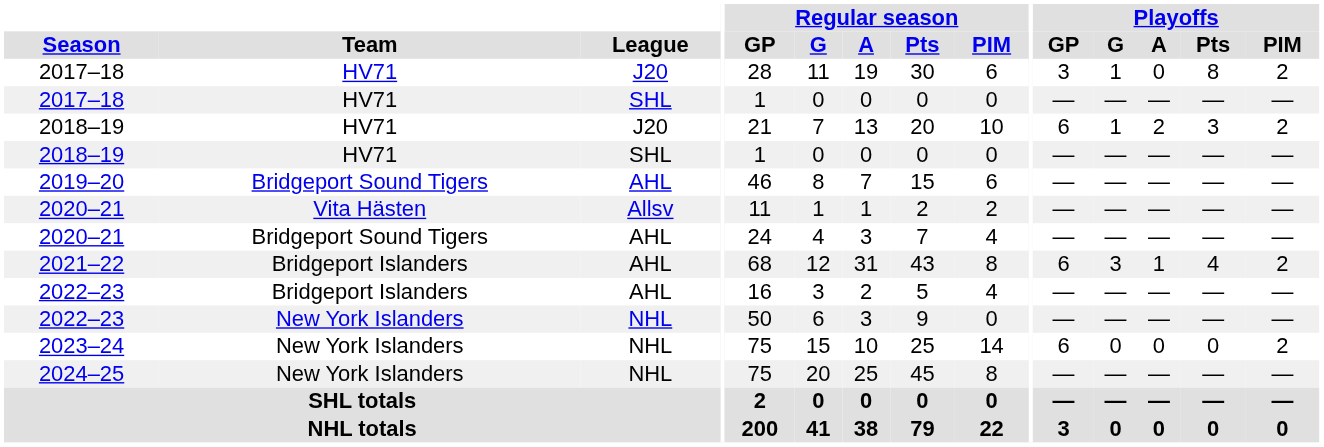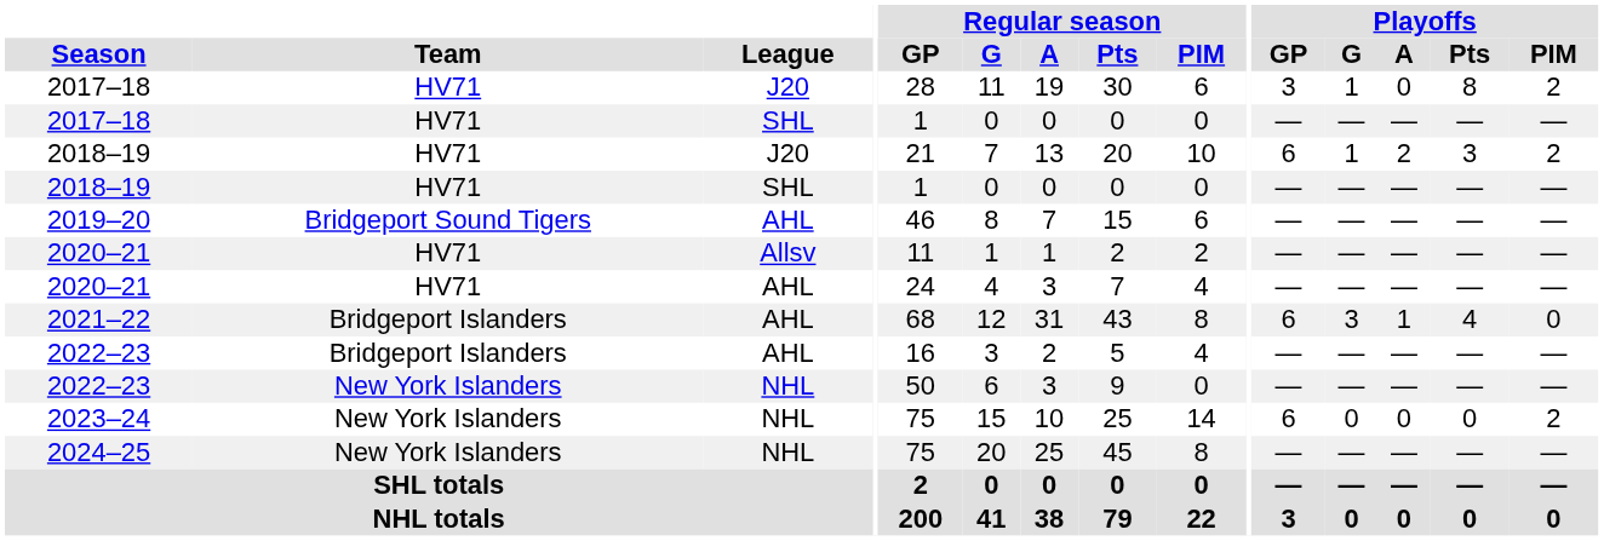 <table border="0" cellpadding="1" cellspacing="0" style="text-align:center; width:60em;">
 <tr bgcolor="#e0e0e0">
 <th colspan="3" bgcolor="#ffffff"></th>
 <th rowspan="101" bgcolor="#ffffff"></th>
 <th colspan="5"><a href='#'>Regular season</a></th>
 <th rowspan="101" bgcolor="#ffffff"></th>
 <th colspan="5"><a href='#'>Playoffs</a></th>
 </tr>
 <tr bgcolor="#e0e0e0">
 <th><a href='#'>Season</a></th>
 <th>Team</th>
 <th>League</th>
 <th>GP</th>
 <th><a href='#'>G</a></th>
 <th><a href='#'>A</a></th>
 <th><a href='#'>Pts</a></th>
 <th><a href='#'>PIM</a></th>
 <th>GP</th>
 <th>G</th>
 <th>A</th>
 <th>Pts</th>
 <th>PIM</th>
 </tr>
 <tr>
 <td>2017–18</td>
 <td><a href='#'>HV71</a></td>
 <td><a href='#'>J20</a></td>
 <td>28</td>
 <td>11</td>
 <td>19</td>
 <td>30</td>
 <td>6</td>
 <td>3</td>
 <td>1</td>
 <td>0</td>
 <td>8</td>
 <td>2</td>
 </tr>
 <tr bgcolor="#f0f0f0">
 <td><a href='#'>2017–18</a></td>
 <td>HV71</td>
 <td><a href='#'>SHL</a></td>
 <td>1</td>
 <td>0</td>
 <td>0</td>
 <td>0</td>
 <td>0</td>
 <td>—</td>
 <td>—</td>
 <td>—</td>
 <td>—</td>
 <td>—</td>
 </tr>
 <tr>
 <td>2018–19</td>
 <td>HV71</td>
 <td>J20</td>
 <td>21</td>
 <td>7</td>
 <td>13</td>
 <td>20</td>
 <td>10</td>
 <td>6</td>
 <td>1</td>
 <td>2</td>
 <td>3</td>
 <td>2</td>
 </tr>
 <tr bgcolor="#f0f0f0">
 <td><a href='#'>2018–19</a></td>
 <td>HV71</td>
 <td>SHL</td>
 <td>1</td>
 <td>0</td>
 <td>0</td>
 <td>0</td>
 <td>0</td>
 <td>—</td>
 <td>—</td>
 <td>—</td>
 <td>—</td>
 <td>—</td>
 </tr>
 <tr>
 <td><a href='#'>2019–20</a></td>
 <td><a href='#'>Bridgeport Sound Tigers</a></td>
 <td><a href='#'>AHL</a></td>
 <td>46</td>
 <td>8</td>
 <td>7</td>
 <td>15</td>
 <td>6</td>
 <td>—</td>
 <td>—</td>
 <td>—</td>
 <td>—</td>
 <td>—</td>
 </tr>
 <tr bgcolor="#f0f0f0">
 <td><a href='#'>2020–21</a></td>
-<td><a href='#'>Vita Hästen</a></td>
+<td>HV71</td>
 <td><a href='#'>Allsv</a></td>
 <td>11</td>
 <td>1</td>
 <td>1</td>
 <td>2</td>
 <td>2</td>
 <td>—</td>
 <td>—</td>
 <td>—</td>
 <td>—</td>
 <td>—</td>
 </tr>
 <tr>
 <td><a href='#'>2020–21</a></td>
-<td>Bridgeport Sound Tigers</td>
+<td>HV71</td>
 <td>AHL</td>
 <td>24</td>
 <td>4</td>
 <td>3</td>
 <td>7</td>
 <td>4</td>
 <td>—</td>
 <td>—</td>
 <td>—</td>
 <td>—</td>
 <td>—</td>
 </tr>
 <tr bgcolor="#f0f0f0">
 <td><a href='#'>2021–22</a></td>
 <td>Bridgeport Islanders</td>
 <td>AHL</td>
 <td>68</td>
 <td>12</td>
 <td>31</td>
 <td>43</td>
 <td>8</td>
 <td>6</td>
 <td>3</td>
 <td>1</td>
 <td>4</td>
-<td>2</td>
+<td>0</td>
 </tr>
 <tr>
 <td><a href='#'>2022–23</a></td>
 <td>Bridgeport Islanders</td>
 <td>AHL</td>
 <td>16</td>
 <td>3</td>
 <td>2</td>
 <td>5</td>
 <td>4</td>
 <td>—</td>
 <td>—</td>
 <td>—</td>
 <td>—</td>
 <td>—</td>
 </tr>
 <tr bgcolor="#f0f0f0">
 <td><a href='#'>2022–23</a></td>
 <td><a href='#'>New York Islanders</a></td>
 <td><a href='#'>NHL</a></td>
 <td>50</td>
 <td>6</td>
 <td>3</td>
 <td>9</td>
 <td>0</td>
 <td>—</td>
 <td>—</td>
 <td>—</td>
 <td>—</td>
 <td>—</td>
 </tr>
 <tr>
 <td><a href='#'>2023–24</a></td>
 <td>New York Islanders</td>
 <td>NHL</td>
 <td>75</td>
 <td>15</td>
 <td>10</td>
 <td>25</td>
 <td>14</td>
 <td>6</td>
 <td>0</td>
 <td>0</td>
 <td>0</td>
 <td>2</td>
 </tr>
 <tr bgcolor="#f0f0f0">
 <td><a href='#'>2024–25</a></td>
 <td>New York Islanders</td>
 <td>NHL</td>
 <td>75</td>
 <td>20</td>
 <td>25</td>
 <td>45</td>
 <td>8</td>
 <td>—</td>
 <td>—</td>
 <td>—</td>
 <td>—</td>
 <td>—</td>
 </tr>
 <tr bgcolor="#e0e0e0">
 <th colspan="3">SHL totals</th>
 <th>2</th>
 <th>0</th>
 <th>0</th>
 <th>0</th>
 <th>0</th>
 <th>—</th>
 <th>—</th>
 <th>—</th>
 <th>—</th>
 <th>—</th>
 </tr>
 <tr bgcolor="#e0e0e0">
 <th colspan="3">NHL totals</th>
 <th>200</th>
 <th>41</th>
 <th>38</th>
 <th>79</th>
 <th>22</th>
 <th>3</th>
 <th>0</th>
 <th>0</th>
 <th>0</th>
 <th>0</th>
 </tr>
 </table>
